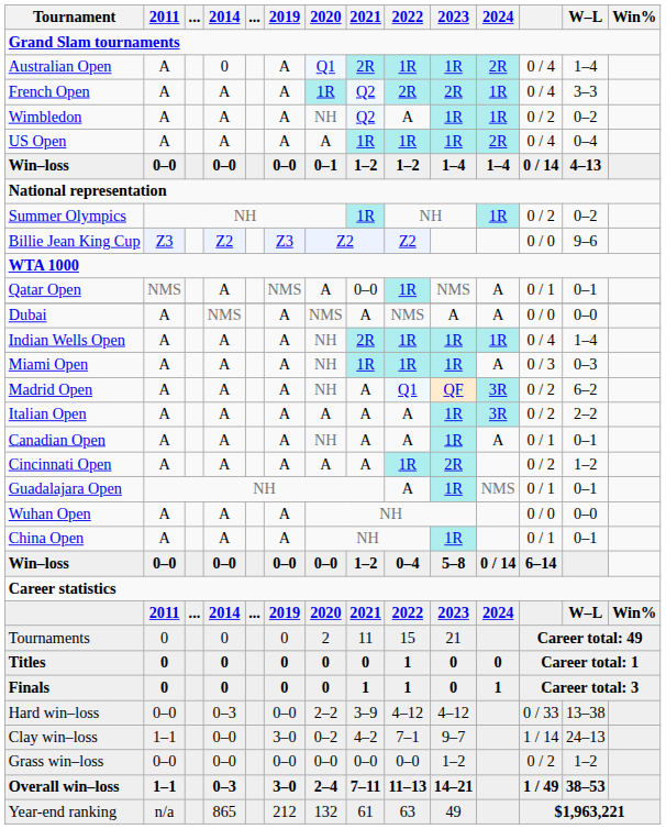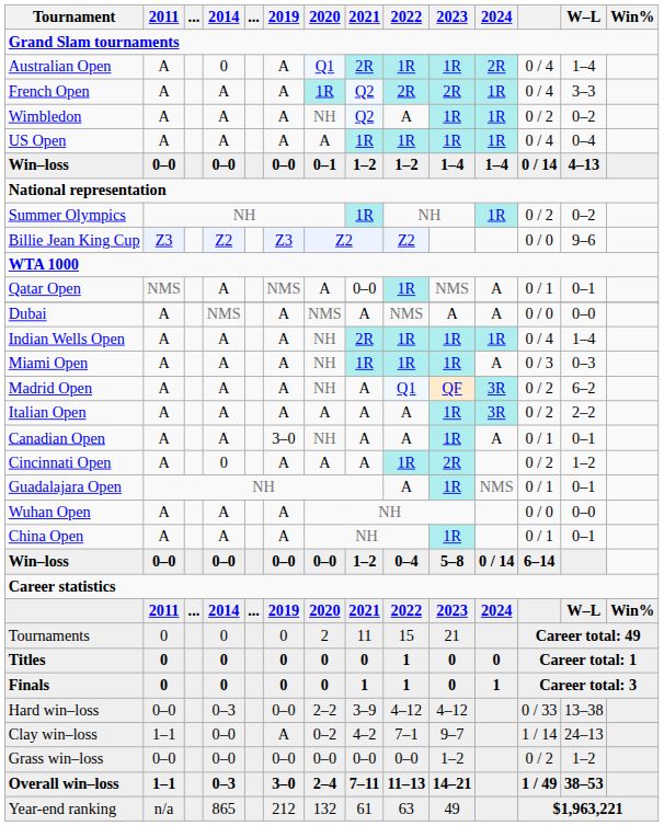 <table class=wikitable style=text-align:center>
 <tr>
 <th>Tournament</th>
 <th><a href='#'>2011</a></th>
 <th>...</th>
 <th><a href='#'>2014</a></th>
 <th>...</th>
 <th><a href='#'>2019</a></th>
 <th><a href='#'>2020</a></th>
 <th><a href='#'>2021</a></th>
 <th><a href='#'>2022</a></th>
 <th><a href='#'>2023</a></th>
 <th><a href='#'>2024</a></th>
 <th></th>
 <th>W–L</th>
 <th>Win%</th>
 </tr>
 <tr>
 <td colspan=14 style=text-align:left><strong><a href='#'>Grand Slam tournaments</a></strong></td>
 </tr>
 <tr>
 <td style=text-align:left><a href='#'>Australian Open</a></td>
 <td>A</td>
 <td></td>
 <td>0</td>
 <td></td>
 <td>A</td>
 <td style=background:#f0f8ff><a href='#'>Q1</a></td>
 <td style=background:#afeeee><a href='#'>2R</a></td>
 <td style=background:#afeeee><a href='#'>1R</a></td>
 <td style=background:#afeeee><a href='#'>1R</a></td>
 <td style=background:#afeeee><a href='#'>2R</a></td>
 <td>0 / 4</td>
 <td>1–4</td>
 <td></td>
 </tr>
 <tr>
 <td style=text-align:left><a href='#'>French Open</a></td>
 <td>A</td>
 <td></td>
 <td>A</td>
 <td></td>
 <td>A</td>
 <td style=background:#afeeee><a href='#'>1R</a></td>
 <td style=background:#f0f8ff><a href='#'>Q2</a></td>
 <td style=background:#afeeee><a href='#'>2R</a></td>
 <td style=background:#afeeee><a href='#'>2R</a></td>
 <td style=background:#afeeee><a href='#'>1R</a></td>
 <td>0 / 4</td>
 <td>3–3</td>
 <td></td>
 </tr>
 <tr>
 <td style=text-align:left><a href='#'>Wimbledon</a></td>
 <td>A</td>
 <td></td>
 <td>A</td>
 <td></td>
 <td>A</td>
 <td style=color:#767676>NH</td>
 <td style=background:#f0f8ff><a href='#'>Q2</a></td>
 <td>A</td>
 <td style=background:#afeeee><a href='#'>1R</a></td>
 <td style=background:#afeeee><a href='#'>1R</a></td>
 <td>0 / 2</td>
 <td>0–2</td>
 <td></td>
 </tr>
 <tr>
 <td style=text-align:left><a href='#'>US Open</a></td>
 <td>A</td>
 <td></td>
 <td>A</td>
 <td></td>
 <td>A</td>
 <td>A</td>
 <td style=background:#afeeee><a href='#'>1R</a></td>
 <td style=background:#afeeee><a href='#'>1R</a></td>
 <td style=background:#afeeee><a href='#'>1R</a></td>
-<td style=background:#afeeee><a href='#'>2R</a></td>
+<td style=background:#afeeee><a href='#'>1R</a></td>
 <td>0 / 4</td>
 <td>0–4</td>
 <td></td>
 </tr>
 <tr style=background:#efefef;font-weight:bold>
 <td style=text-align:left>Win–loss</td>
 <td>0–0</td>
 <td></td>
 <td>0–0</td>
 <td></td>
 <td>0–0</td>
 <td>0–1</td>
 <td>1–2</td>
 <td>1–2</td>
 <td>1–4</td>
 <td>1–4</td>
 <td>0 / 14</td>
 <td>4–13</td>
 <td></td>
 </tr>
 <tr>
 <td colspan=14 style=text-align:left><strong>National representation</strong></td>
 </tr>
 <tr>
 <td style=text-align:left><a href='#'>Summer Olympics</a></td>
 <td colspan=6 style=color:#767676>NH</td>
 <td style=background:#afeeee><a href='#'>1R</a></td>
 <td colspan=2 style=color:#767676>NH</td>
 <td style=background:#afeeee><a href='#'>1R</a></td>
 <td>0 / 2</td>
 <td>0–2</td>
 <td></td>
 </tr>
 <tr>
 <td style=text-align:left><a href='#'>Billie Jean King Cup</a></td>
 <td style=background:#ecf2ff><a href='#'>Z3</a></td>
 <td></td>
 <td style=background:#ecf2ff><a href='#'>Z2</a></td>
 <td></td>
 <td style=background:#ecf2ff><a href='#'>Z3</a></td>
 <td colspan=2 style=background:#ecf2ff><a href='#'>Z2</a> </td>
 <td style=background:#ecf2ff><a href='#'>Z2</a></td>
 <td></td>
 <td></td>
 <td>0 / 0</td>
 <td>9–6</td>
 <td></td>
 </tr>
 <tr>
 <td colspan=14 style=text-align:left><strong><a href='#'>WTA 1000</a></strong></td>
 </tr>
 <tr>
 <td style=text-align:left><a href='#'>Qatar Open</a></td>
 <td style="color:#767676">NMS</td>
 <td></td>
 <td>A</td>
 <td></td>
 <td style="color:#767676">NMS</td>
 <td>A</td>
 <td>0–0</td>
 <td style=background:#afeeee><a href='#'>1R</a></td>
 <td style="color:#767676">NMS</td>
 <td>A</td>
 <td>0 / 1</td>
 <td>0–1</td>
 <td></td>
 </tr>
 <tr>
 </tr>
 <tr>
 <td style=text-align:left><a href='#'>Dubai</a></td>
 <td>A</td>
 <td></td>
 <td style="color:#767676">NMS</td>
 <td></td>
 <td>A</td>
 <td style="color:#767676">NMS</td>
 <td>A</td>
 <td style="color:#767676">NMS</td>
 <td>A</td>
 <td>A</td>
 <td>0 / 0</td>
 <td>0–0</td>
 <td></td>
 </tr>
 <tr>
 <td style=text-align:left><a href='#'>Indian Wells Open</a></td>
 <td>A</td>
 <td></td>
 <td>A</td>
 <td></td>
 <td>A</td>
 <td style=color:#767676>NH</td>
 <td style=background:#afeeee><a href='#'>2R</a></td>
 <td style=background:#afeeee><a href='#'>1R</a></td>
 <td style=background:#afeeee><a href='#'>1R</a></td>
 <td style=background:#afeeee><a href='#'>1R</a></td>
 <td>0 / 4</td>
 <td>1–4</td>
 <td></td>
 </tr>
 <tr>
 <td style=text-align:left><a href='#'>Miami Open</a></td>
 <td>A</td>
 <td></td>
 <td>A</td>
 <td></td>
 <td>A</td>
 <td style=color:#767676;>NH</td>
 <td style=background:#afeeee><a href='#'>1R</a></td>
 <td style=background:#afeeee><a href='#'>1R</a></td>
 <td style=background:#afeeee><a href='#'>1R</a></td>
 <td>A</td>
 <td>0 / 3</td>
 <td>0–3</td>
 <td></td>
 </tr>
 <tr>
 <td style=text-align:left><a href='#'>Madrid Open</a></td>
 <td>A</td>
 <td></td>
 <td>A</td>
 <td></td>
 <td>A</td>
 <td style=color:#767676>NH</td>
 <td>A</td>
 <td style=background:#f0f8ff><a href='#'>Q1</a></td>
 <td style=background:#ffebcd><a href='#'>QF</a></td>
 <td style=background:#afeeee><a href='#'>3R</a></td>
 <td>0 / 2</td>
 <td>6–2</td>
 <td></td>
 </tr>
 <tr>
 <td style=text-align:left><a href='#'>Italian Open</a></td>
 <td>A</td>
 <td></td>
 <td>A</td>
 <td></td>
 <td>A</td>
 <td>A</td>
 <td>A</td>
 <td>A</td>
 <td style=background:#afeeee><a href='#'>1R</a></td>
 <td style=background:#afeeee><a href='#'>3R</a></td>
 <td>0 / 2</td>
 <td>2–2</td>
 <td></td>
 </tr>
 <tr>
 <td style=text-align:left><a href='#'>Canadian Open</a></td>
 <td>A</td>
 <td></td>
 <td>A</td>
 <td></td>
-<td>A</td>
+<td>3–0</td>
 <td style=color:#767676>NH</td>
 <td>A</td>
 <td>A</td>
 <td style=background:#afeeee><a href='#'>1R</a></td>
 <td>A</td>
 <td>0 / 1</td>
 <td>0–1</td>
 <td></td>
 </tr>
 <tr>
 <td style=text-align:left><a href='#'>Cincinnati Open</a></td>
 <td>A</td>
 <td></td>
-<td>A</td>
+<td>0</td>
 <td></td>
 <td>A</td>
 <td>A</td>
 <td>A</td>
 <td style=background:#afeeee><a href='#'>1R</a></td>
 <td style=background:#afeeee><a href='#'>2R</a></td>
 <td></td>
 <td>0 / 2</td>
 <td>1–2</td>
 <td></td>
 </tr>
 <tr>
 <td style="text-align:left"><a href='#'>Guadalajara Open</a></td>
 <td colspan="7" style="color:#767676">NH</td>
 <td>A</td>
 <td style="background:#afeeee"><a href='#'>1R</a></td>
 <td style="color:#767676">NMS</td>
 <td>0 / 1</td>
 <td>0–1</td>
 <td></td>
 </tr>
 <tr>
 <td style=text-align:left><a href='#'>Wuhan Open</a></td>
 <td>A</td>
 <td></td>
 <td>A</td>
 <td></td>
 <td>A</td>
 <td colspan=4 style=color:#767676>NH</td>
 <td></td>
 <td>0 / 0</td>
 <td>0–0</td>
 <td></td>
 </tr>
 <tr>
 <td style=text-align:left><a href='#'>China Open</a></td>
 <td>A</td>
 <td></td>
 <td>A</td>
 <td></td>
 <td>A</td>
 <td colspan=3 style=color:#767676>NH</td>
 <td style=background:#afeeee><a href='#'>1R</a></td>
 <td></td>
 <td>0 / 1</td>
 <td>0–1</td>
 <td></td>
 </tr>
 <tr style=background:#efefef;font-weight:bold>
 <td style=text-align:left>Win–loss</td>
 <td>0–0</td>
 <td></td>
 <td>0–0</td>
 <td></td>
 <td>0–0</td>
 <td>0–0</td>
 <td>1–2</td>
 <td>0–4</td>
 <td>5–8</td>
 <td>0 / 14</td>
 <td>6–14</td>
 <td></td>
 </tr>
 <tr>
 <td colspan=14 style=text-align:left><strong>Career statistics</strong></td>
 </tr>
 <tr style=background:#efefef;font-weight:bold>
 <td></td>
 <td><a href='#'>2011</a></td>
 <td>...</td>
 <td><a href='#'>2014</a></td>
 <td>...</td>
 <td><a href='#'>2019</a></td>
 <td><a href='#'>2020</a></td>
 <td><a href='#'>2021</a></td>
 <td><a href='#'>2022</a></td>
 <td><a href='#'>2023</a></td>
 <td><a href='#'>2024</a></td>
 <td></td>
 <td>W–L</td>
 <td>Win%</td>
 </tr>
 <tr style=background:#efefef>
 <td style=text-align:left>Tournaments</td>
 <td>0</td>
 <td></td>
 <td>0</td>
 <td></td>
 <td>0</td>
 <td>2</td>
 <td>11</td>
 <td>15</td>
 <td>21</td>
 <td></td>
 <td colspan=3><strong>Career total: 49</strong></td>
 </tr>
 <tr style=background:#efefef;font-weight:bold>
 <td style=text-align:left>Titles</td>
 <td>0</td>
 <td></td>
 <td>0</td>
 <td></td>
 <td>0</td>
 <td>0</td>
 <td>0</td>
 <td>1</td>
 <td>0</td>
 <td>0</td>
 <td colspan=3>Career total: 1</td>
 </tr>
 <tr style=background:#efefef;font-weight:bold>
 <td style=text-align:left>Finals</td>
 <td>0</td>
 <td></td>
 <td>0</td>
 <td></td>
 <td>0</td>
 <td>0</td>
 <td>1</td>
 <td>1</td>
 <td>0</td>
 <td>1</td>
 <td colspan=3>Career total: 3</td>
 </tr>
 <tr style=background:#efefef>
 <td style=text-align:left>Hard win–loss</td>
 <td>0–0</td>
 <td></td>
 <td>0–3</td>
 <td></td>
 <td>0–0</td>
 <td>2–2</td>
 <td>3–9</td>
 <td>4–12</td>
 <td>4–12</td>
 <td></td>
 <td>0 / 33</td>
 <td>13–38</td>
 <td></td>
 </tr>
 <tr style=background:#efefef>
 <td style=text-align:left>Clay win–loss</td>
 <td>1–1</td>
 <td></td>
 <td>0–0</td>
 <td></td>
-<td>3–0</td>
+<td>A</td>
 <td>0–2</td>
 <td>4–2</td>
 <td>7–1</td>
 <td>9–7</td>
 <td></td>
 <td>1 / 14</td>
 <td>24–13</td>
 <td></td>
 </tr>
 <tr style=background:#efefef>
 <td style=text-align:left>Grass win–loss</td>
 <td>0–0</td>
 <td></td>
 <td>0–0</td>
 <td></td>
 <td>0–0</td>
 <td>0–0</td>
 <td>0–0</td>
 <td>0–0</td>
 <td>1–2</td>
 <td></td>
 <td>0 / 2</td>
 <td>1–2</td>
 <td></td>
 </tr>
 <tr style=background:#efefef;font-weight:bold>
 <td style=text-align:left>Overall win–loss</td>
 <td>1–1</td>
 <td></td>
 <td>0–3</td>
 <td></td>
 <td>3–0</td>
 <td>2–4</td>
 <td>7–11</td>
 <td>11–13</td>
 <td>14–21</td>
 <td></td>
 <td>1 / 49</td>
 <td>38–53</td>
 <td></td>
 </tr>
 <tr style=background:#efefef>
 <td style=text-align:left>Year-end ranking</td>
 <td>n/a</td>
 <td></td>
 <td>865</td>
 <td></td>
 <td>212</td>
 <td>132</td>
 <td>61</td>
 <td>63</td>
 <td>49</td>
 <td></td>
 <td colspan=3><strong>$1,963,221</strong></td>
 </tr>
 </table>
